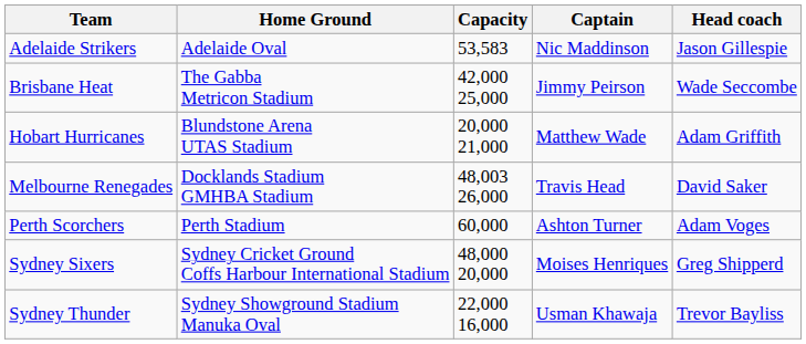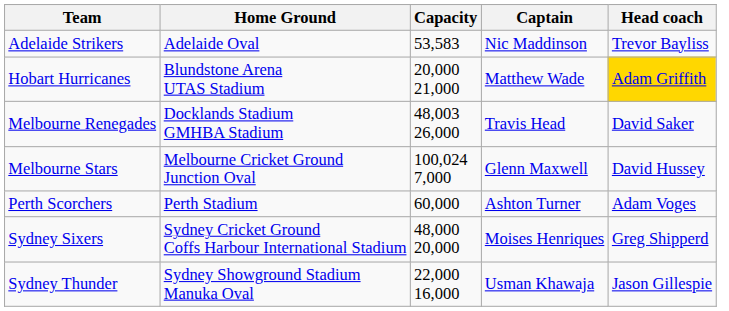 <table class="wikitable">
 <tr>
 <th>Team</th>
 <th>Home Ground</th>
 <th>Capacity</th>
 <th>Captain</th>
 <th>Head coach</th>
 </tr>
 <tr>
 <td><a href='#'>Adelaide Strikers</a></td>
 <td><a href='#'>Adelaide Oval</a></td>
 <td>53,583</td>
 <td><a href='#'>Nic Maddinson</a></td>
-<td><a href='#'>Jason Gillespie</a></td>
-</tr>
-<tr>
-<td><a href='#'>Brisbane Heat</a></td>
-<td><a href='#'>The Gabba</a><br><a href='#'>Metricon Stadium</a></td>
-<td>42,000<br>25,000</td>
-<td><a href='#'>Jimmy Peirson</a></td>
-<td><a href='#'>Wade Seccombe</a></td>
+<td><a href='#'>Trevor Bayliss</a></td>
 </tr>
 <tr>
 <td><a href='#'>Hobart Hurricanes</a></td>
 <td><a href='#'>Blundstone Arena</a><br><a href='#'>UTAS Stadium</a></td>
 <td>20,000<br>21,000</td>
 <td><a href='#'>Matthew Wade</a></td>
-<td><a href='#'>Adam Griffith</a></td>
+<td style="background: gold;"><a href='#'>Adam Griffith</a></td>
 </tr>
 <tr>
 <td><a href='#'>Melbourne Renegades</a></td>
 <td><a href='#'>Docklands Stadium</a><br><a href='#'>GMHBA Stadium</a></td>
 <td>48,003<br>26,000</td>
 <td><a href='#'>Travis Head</a></td>
 <td><a href='#'>David Saker</a></td>
+</tr>
+<tr>
+<td><a href='#'>Melbourne Stars</a></td>
+<td><a href='#'>Melbourne Cricket Ground</a><br><a href='#'>Junction Oval</a></td>
+<td>100,024<br>7,000</td>
+<td><a href='#'>Glenn Maxwell</a></td>
+<td><a href='#'>David Hussey</a></td>
 </tr>
 <tr>
 <td><a href='#'>Perth Scorchers</a></td>
 <td><a href='#'>Perth Stadium</a></td>
 <td>60,000</td>
 <td><a href='#'>Ashton Turner</a></td>
 <td><a href='#'>Adam Voges</a></td>
 </tr>
 <tr>
 <td><a href='#'>Sydney Sixers</a></td>
 <td><a href='#'>Sydney Cricket Ground</a><br><a href='#'>Coffs Harbour International Stadium</a></td>
 <td>48,000<br>20,000</td>
 <td><a href='#'>Moises Henriques</a></td>
 <td><a href='#'>Greg Shipperd</a></td>
 </tr>
 <tr>
 <td><a href='#'>Sydney Thunder</a></td>
 <td><a href='#'>Sydney Showground Stadium</a><br><a href='#'>Manuka Oval</a></td>
 <td>22,000<br>16,000</td>
 <td><a href='#'>Usman Khawaja</a></td>
-<td><a href='#'>Trevor Bayliss</a></td>
+<td><a href='#'>Jason Gillespie</a></td>
 </tr>
 </table>
